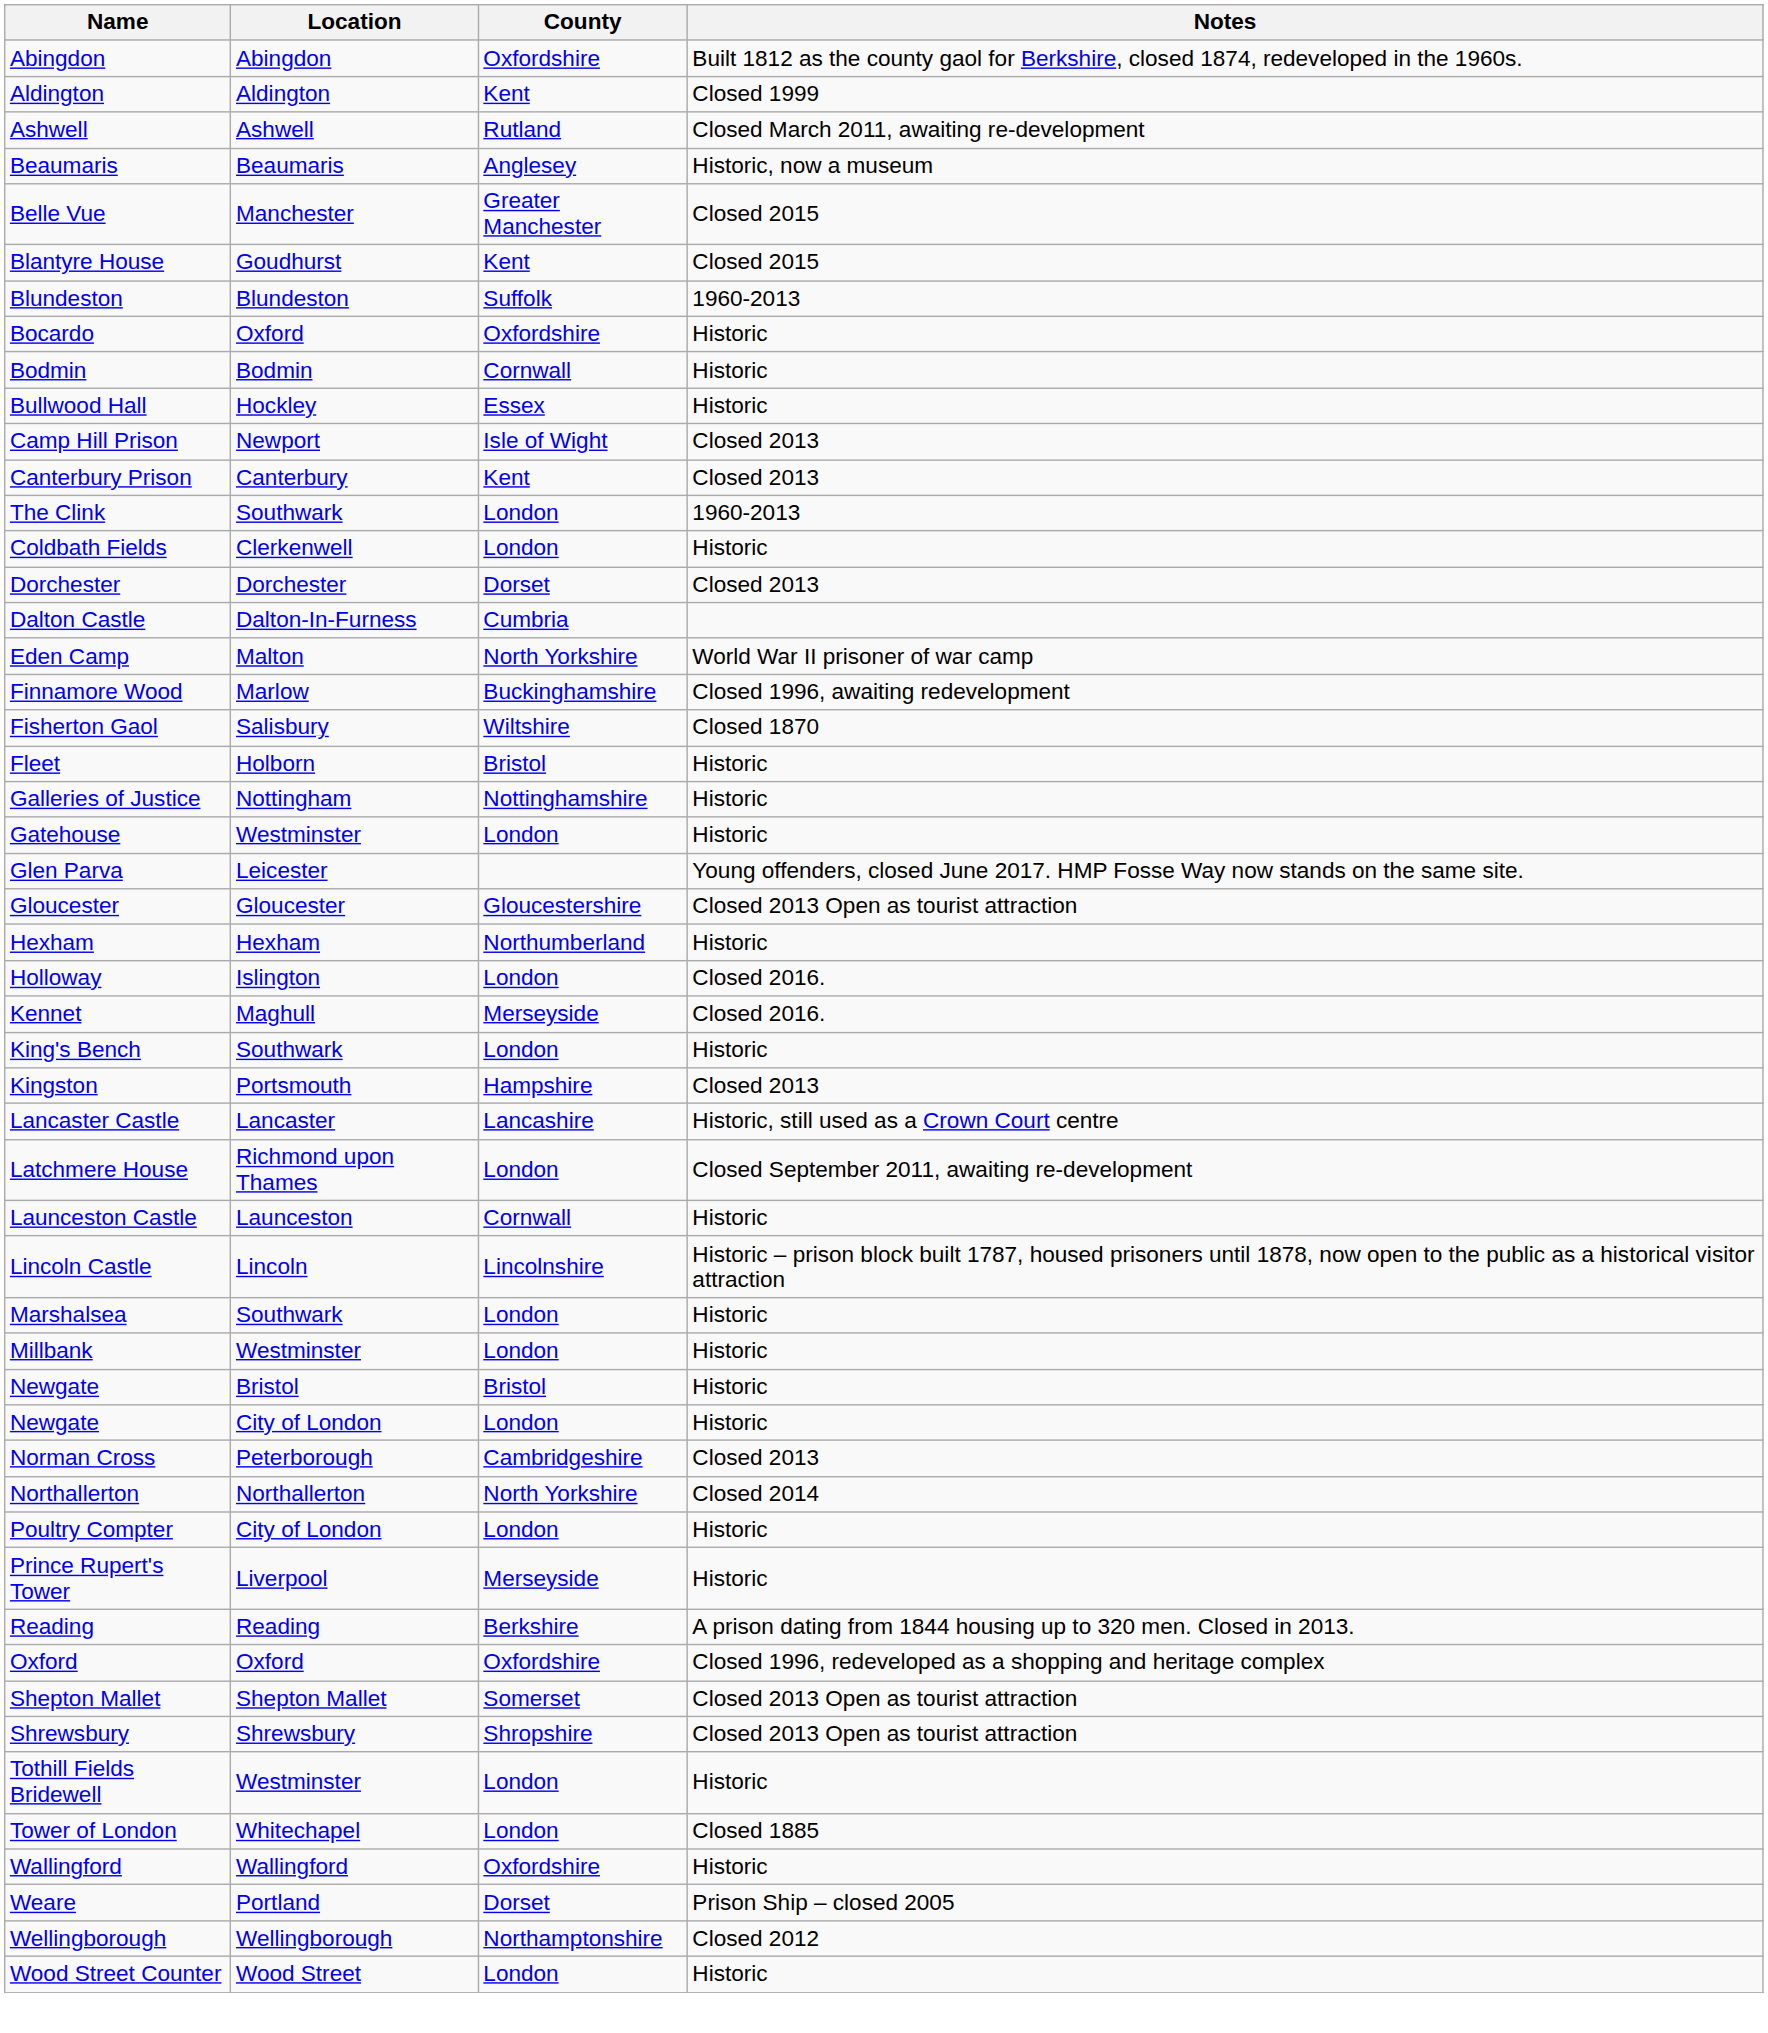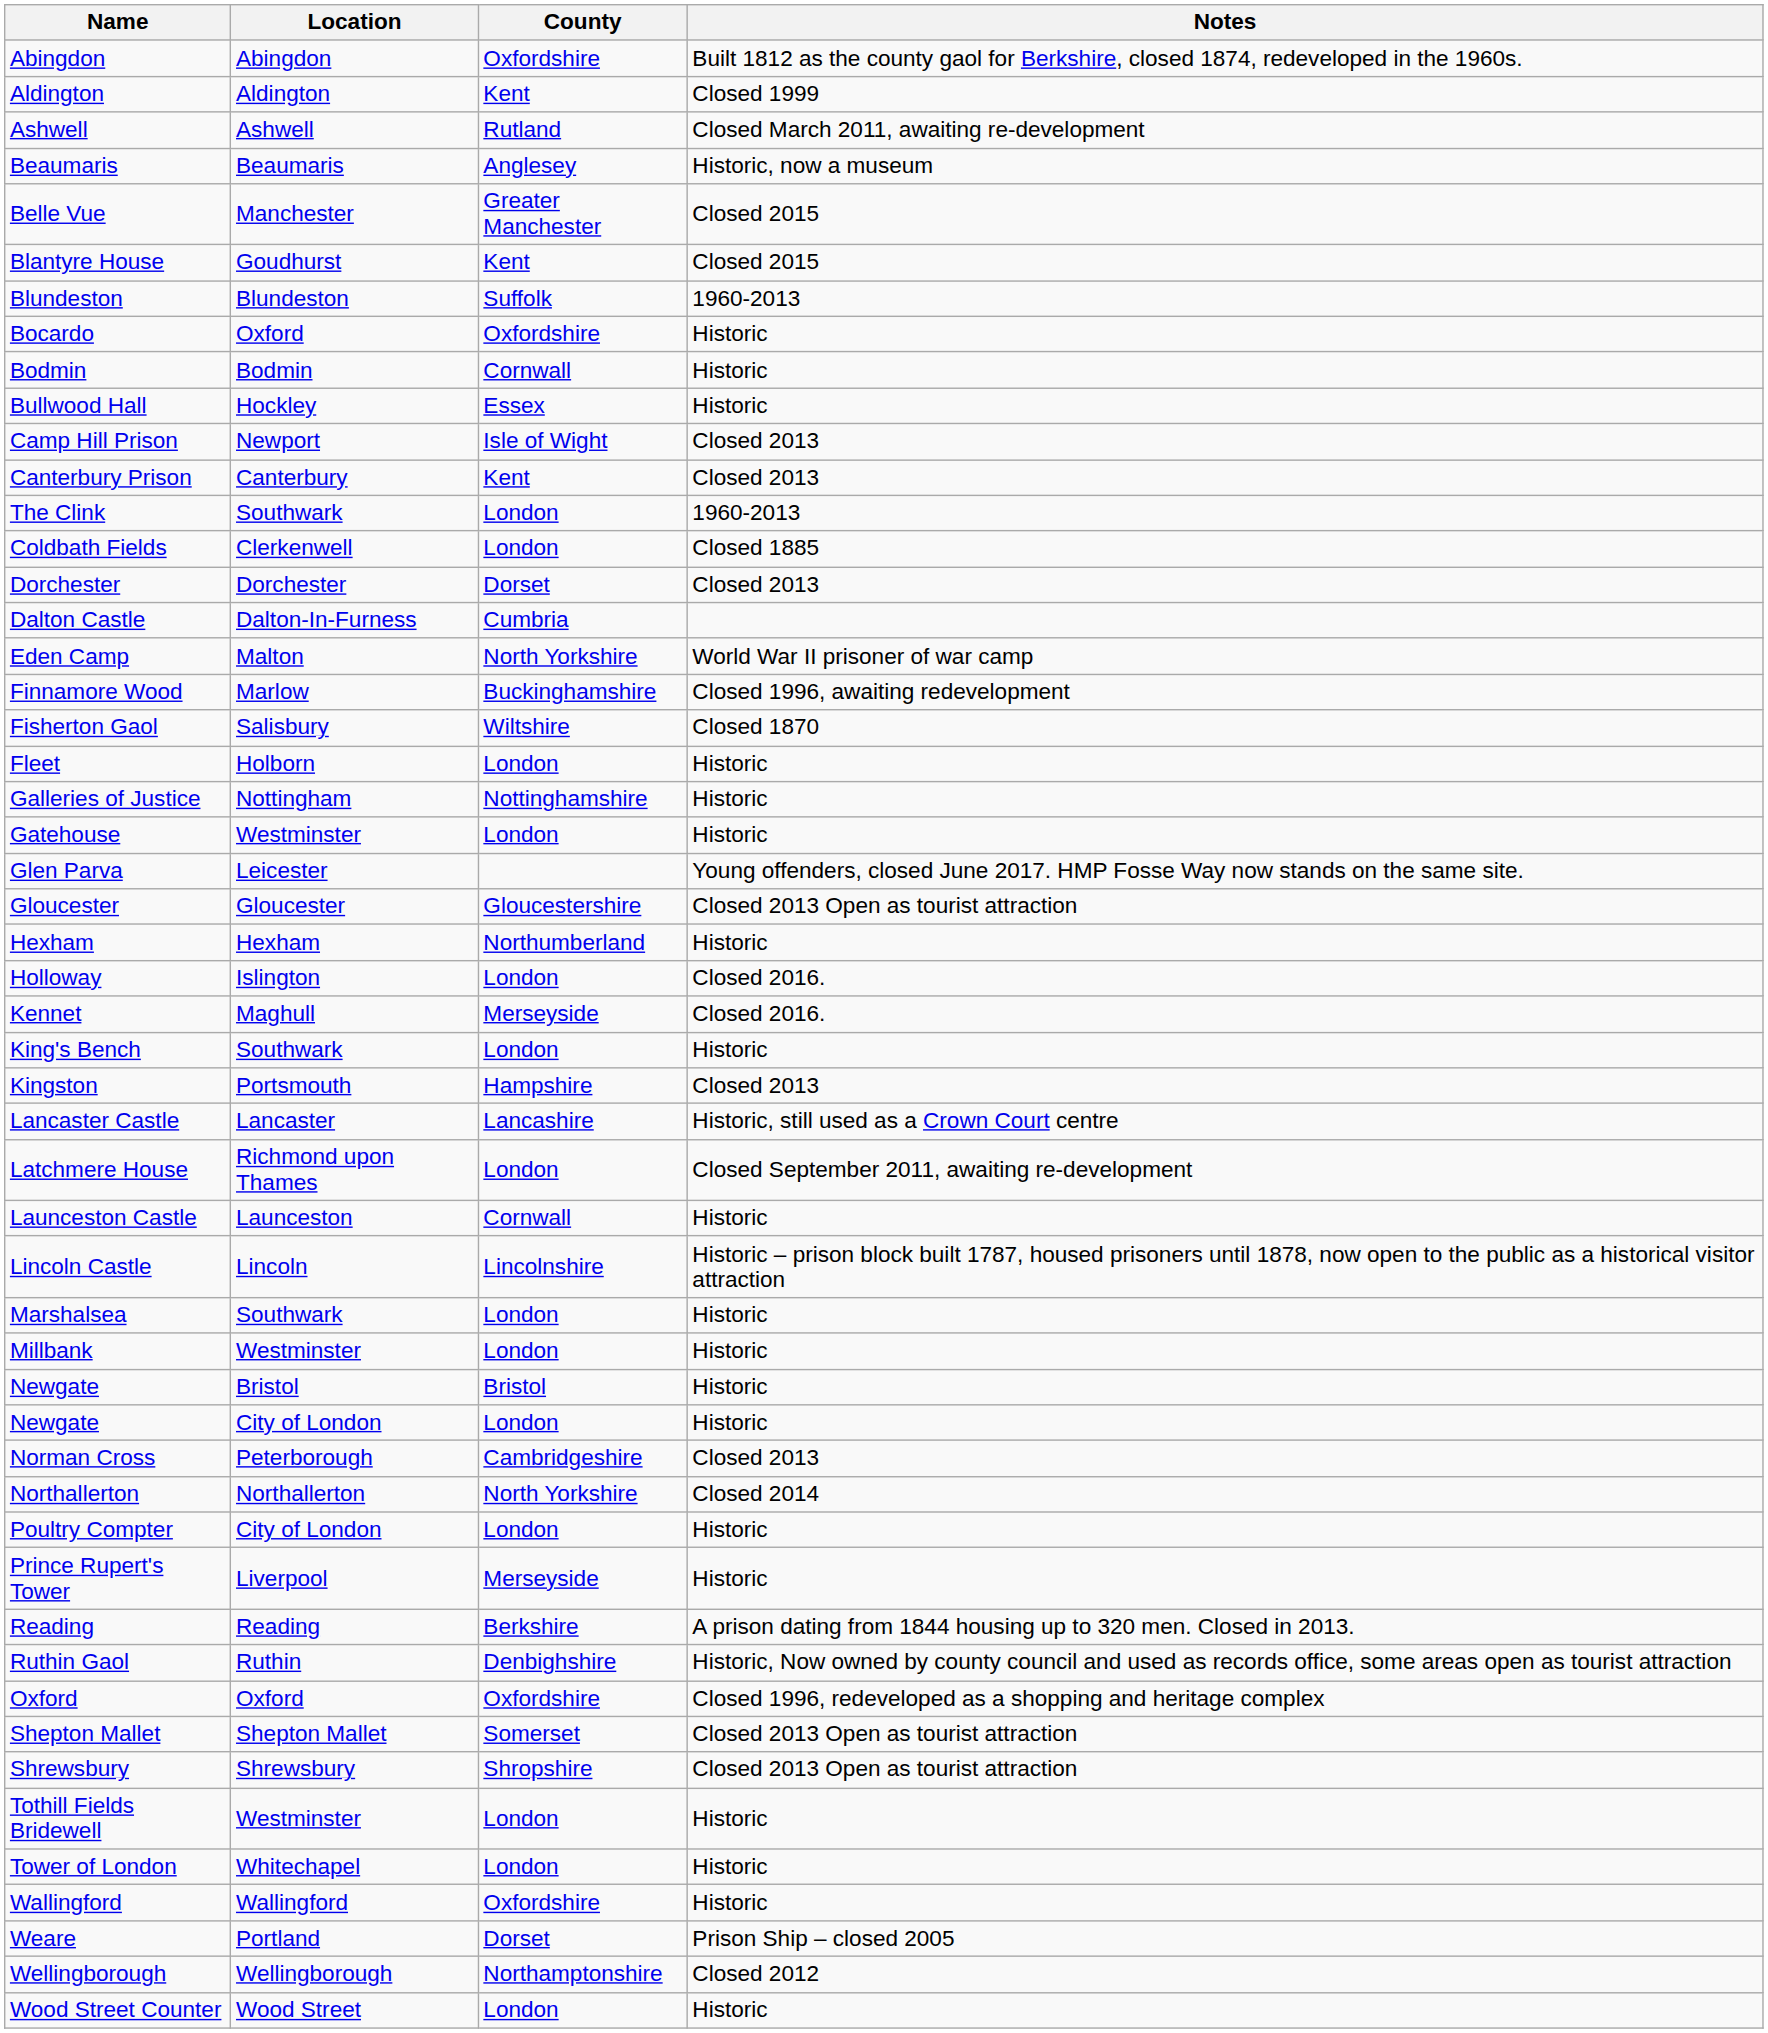 <table class="wikitable sortable">
 <tr>
 <th>Name</th>
 <th>Location</th>
 <th>County</th>
 <th>Notes</th>
 </tr>
 <tr>
 <td><a href='#'>Abingdon</a></td>
 <td><a href='#'>Abingdon</a></td>
 <td><a href='#'>Oxfordshire</a></td>
 <td>Built 1812 as the county gaol for <a href='#'>Berkshire</a>, closed 1874, redeveloped in the 1960s.</td>
 </tr>
 <tr>
 <td><a href='#'>Aldington</a></td>
 <td><a href='#'>Aldington</a></td>
 <td><a href='#'>Kent</a></td>
 <td>Closed 1999</td>
 </tr>
 <tr>
 <td><a href='#'>Ashwell</a></td>
 <td><a href='#'>Ashwell</a></td>
 <td><a href='#'>Rutland</a></td>
 <td>Closed March 2011, awaiting re-development</td>
 </tr>
 <tr>
 <td><a href='#'>Beaumaris</a></td>
 <td><a href='#'>Beaumaris</a></td>
 <td><a href='#'>Anglesey</a></td>
 <td>Historic, now a museum</td>
 </tr>
 <tr>
 <td><a href='#'>Belle Vue</a></td>
 <td><a href='#'>Manchester</a></td>
 <td><a href='#'>Greater Manchester</a></td>
 <td>Closed 2015</td>
 </tr>
 <tr>
 <td><a href='#'>Blantyre House</a></td>
 <td><a href='#'>Goudhurst</a></td>
 <td><a href='#'>Kent</a></td>
 <td>Closed 2015</td>
 </tr>
 <tr>
 <td><a href='#'>Blundeston</a></td>
 <td><a href='#'>Blundeston</a></td>
 <td><a href='#'>Suffolk</a></td>
 <td>1960-2013</td>
 </tr>
 <tr>
 <td><a href='#'>Bocardo</a></td>
 <td><a href='#'>Oxford</a></td>
 <td><a href='#'>Oxfordshire</a></td>
 <td>Historic</td>
 </tr>
 <tr>
 <td><a href='#'>Bodmin</a></td>
 <td><a href='#'>Bodmin</a></td>
 <td><a href='#'>Cornwall</a></td>
 <td>Historic</td>
 </tr>
 <tr>
 <td><a href='#'>Bullwood Hall</a></td>
 <td><a href='#'>Hockley</a></td>
 <td><a href='#'>Essex</a></td>
 <td>Historic</td>
 </tr>
 <tr>
 <td><a href='#'>Camp Hill Prison</a></td>
 <td><a href='#'>Newport</a></td>
 <td><a href='#'>Isle of Wight</a></td>
 <td>Closed 2013</td>
 </tr>
 <tr>
 <td><a href='#'>Canterbury Prison</a></td>
 <td><a href='#'>Canterbury</a></td>
 <td><a href='#'>Kent</a></td>
 <td>Closed 2013</td>
 </tr>
 <tr>
 <td><a href='#'>The Clink</a></td>
 <td><a href='#'>Southwark</a></td>
 <td><a href='#'>London</a></td>
 <td>1960-2013</td>
 </tr>
 <tr>
 <td><a href='#'>Coldbath Fields</a></td>
 <td><a href='#'>Clerkenwell</a></td>
 <td><a href='#'>London</a></td>
-<td>Historic</td>
+<td>Closed 1885</td>
 </tr>
 <tr>
 <td><a href='#'>Dorchester</a></td>
 <td><a href='#'>Dorchester</a></td>
 <td><a href='#'>Dorset</a></td>
 <td>Closed 2013</td>
 </tr>
 <tr>
 <td><a href='#'>Dalton Castle</a></td>
 <td><a href='#'>Dalton-In-Furness</a></td>
 <td><a href='#'>Cumbria</a></td>
 </tr>
 <tr>
 <td><a href='#'>Eden Camp</a></td>
 <td><a href='#'>Malton</a></td>
 <td><a href='#'>North Yorkshire</a></td>
 <td>World War II prisoner of war camp</td>
 </tr>
 <tr>
 <td><a href='#'>Finnamore Wood</a></td>
 <td><a href='#'>Marlow</a></td>
 <td><a href='#'>Buckinghamshire</a></td>
 <td>Closed 1996, awaiting redevelopment</td>
 </tr>
 <tr>
 <td><a href='#'>Fisherton Gaol</a></td>
 <td><a href='#'>Salisbury</a></td>
 <td><a href='#'>Wiltshire</a></td>
 <td>Closed 1870 </td>
 </tr>
 <tr>
 <td><a href='#'>Fleet</a></td>
 <td><a href='#'>Holborn</a></td>
-<td><a href='#'>Bristol</a></td>
+<td><a href='#'>London</a></td>
 <td>Historic</td>
 </tr>
 <tr>
 <td><a href='#'>Galleries of Justice</a></td>
 <td><a href='#'>Nottingham</a></td>
 <td><a href='#'>Nottinghamshire</a></td>
 <td>Historic</td>
 </tr>
 <tr>
 <td><a href='#'>Gatehouse</a></td>
 <td><a href='#'>Westminster</a></td>
 <td><a href='#'>London</a></td>
 <td>Historic</td>
 </tr>
 <tr>
 <td><a href='#'>Glen Parva</a></td>
 <td><a href='#'>Leicester</a></td>
 <td></td>
 <td>Young offenders, closed June 2017. HMP Fosse Way now stands on the same site.</td>
 </tr>
 <tr>
 <td><a href='#'>Gloucester</a></td>
 <td><a href='#'>Gloucester</a></td>
 <td><a href='#'>Gloucestershire</a></td>
 <td>Closed 2013 Open as tourist attraction</td>
 </tr>
 <tr>
 <td><a href='#'>Hexham</a></td>
 <td><a href='#'>Hexham</a></td>
 <td><a href='#'>Northumberland</a></td>
 <td>Historic</td>
 </tr>
 <tr>
 <td><a href='#'>Holloway</a></td>
 <td><a href='#'>Islington</a></td>
 <td><a href='#'>London</a></td>
 <td>Closed 2016.</td>
 </tr>
 <tr>
 <td><a href='#'>Kennet</a></td>
 <td><a href='#'>Maghull</a></td>
 <td><a href='#'>Merseyside</a></td>
 <td>Closed 2016.</td>
 </tr>
 <tr>
 <td><a href='#'>King's Bench</a></td>
 <td><a href='#'>Southwark</a></td>
 <td><a href='#'>London</a></td>
 <td>Historic</td>
 </tr>
 <tr>
 <td><a href='#'>Kingston</a></td>
 <td><a href='#'>Portsmouth</a></td>
 <td><a href='#'>Hampshire</a></td>
 <td>Closed 2013</td>
 </tr>
 <tr>
 <td><a href='#'>Lancaster Castle</a></td>
 <td><a href='#'>Lancaster</a></td>
 <td><a href='#'>Lancashire</a></td>
 <td>Historic, still used as a <a href='#'>Crown Court</a> centre</td>
 </tr>
 <tr>
 <td><a href='#'>Latchmere House</a></td>
 <td><a href='#'>Richmond upon Thames</a></td>
 <td><a href='#'>London</a></td>
 <td>Closed September 2011, awaiting re-development</td>
 </tr>
 <tr>
 <td><a href='#'>Launceston Castle</a></td>
 <td><a href='#'>Launceston</a></td>
 <td><a href='#'>Cornwall</a></td>
 <td>Historic</td>
 </tr>
 <tr>
 <td><a href='#'>Lincoln Castle</a></td>
 <td><a href='#'>Lincoln</a></td>
 <td><a href='#'>Lincolnshire</a></td>
 <td>Historic – prison block built 1787, housed prisoners until 1878, now open to the public as a historical visitor attraction</td>
 </tr>
 <tr>
 <td><a href='#'>Marshalsea</a></td>
 <td><a href='#'>Southwark</a></td>
 <td><a href='#'>London</a></td>
 <td>Historic</td>
 </tr>
 <tr>
 <td><a href='#'>Millbank</a></td>
 <td><a href='#'>Westminster</a></td>
 <td><a href='#'>London</a></td>
 <td>Historic</td>
 </tr>
 <tr>
 <td><a href='#'>Newgate</a></td>
 <td><a href='#'>Bristol</a></td>
 <td><a href='#'>Bristol</a></td>
 <td>Historic</td>
 </tr>
 <tr>
 <td><a href='#'>Newgate</a></td>
 <td><a href='#'>City of London</a></td>
 <td><a href='#'>London</a></td>
 <td>Historic</td>
 </tr>
 <tr>
 <td><a href='#'>Norman Cross</a></td>
 <td><a href='#'>Peterborough</a></td>
 <td><a href='#'>Cambridgeshire</a></td>
 <td>Closed 2013</td>
 </tr>
 <tr>
 <td><a href='#'>Northallerton</a></td>
 <td><a href='#'>Northallerton</a></td>
 <td><a href='#'>North Yorkshire</a></td>
 <td>Closed 2014</td>
 </tr>
 <tr>
 <td><a href='#'>Poultry Compter</a></td>
 <td><a href='#'>City of London</a></td>
 <td><a href='#'>London</a></td>
 <td>Historic</td>
 </tr>
 <tr>
 <td><a href='#'>Prince Rupert's Tower</a></td>
 <td><a href='#'>Liverpool</a></td>
 <td><a href='#'>Merseyside</a></td>
 <td>Historic</td>
 </tr>
 <tr>
 <td><a href='#'>Reading</a></td>
 <td><a href='#'>Reading</a></td>
 <td><a href='#'>Berkshire</a></td>
 <td>A prison dating from 1844 housing up to 320 men. Closed in 2013.</td>
 </tr>
 <tr>
+<td><a href='#'>Ruthin Gaol</a></td>
+<td><a href='#'>Ruthin</a></td>
+<td><a href='#'>Denbighshire</a></td>
+<td>Historic, Now owned by county council and used as records office, some areas open as tourist attraction</td>
+</tr>
+<tr>
 <td><a href='#'>Oxford</a></td>
 <td><a href='#'>Oxford</a></td>
 <td><a href='#'>Oxfordshire</a></td>
 <td>Closed 1996, redeveloped as a shopping and heritage complex</td>
 </tr>
 <tr>
 <td><a href='#'>Shepton Mallet</a></td>
 <td><a href='#'>Shepton Mallet</a></td>
 <td><a href='#'>Somerset</a></td>
 <td>Closed 2013 Open as tourist attraction</td>
 </tr>
 <tr>
 <td><a href='#'>Shrewsbury</a></td>
 <td><a href='#'>Shrewsbury</a></td>
 <td><a href='#'>Shropshire</a></td>
 <td>Closed 2013 Open as tourist attraction</td>
 </tr>
 <tr>
 <td><a href='#'>Tothill Fields Bridewell</a></td>
 <td><a href='#'>Westminster</a></td>
 <td><a href='#'>London</a></td>
 <td>Historic</td>
 </tr>
 <tr>
 <td><a href='#'>Tower of London</a></td>
 <td><a href='#'>Whitechapel</a></td>
 <td><a href='#'>London</a></td>
-<td>Closed 1885</td>
+<td>Historic</td>
 </tr>
 <tr>
 <td><a href='#'>Wallingford</a></td>
 <td><a href='#'>Wallingford</a></td>
 <td><a href='#'>Oxfordshire</a></td>
 <td>Historic</td>
 </tr>
 <tr>
 <td><a href='#'>Weare</a></td>
 <td><a href='#'>Portland</a></td>
 <td><a href='#'>Dorset</a></td>
 <td>Prison Ship – closed 2005</td>
 </tr>
 <tr>
 <td><a href='#'>Wellingborough</a></td>
 <td><a href='#'>Wellingborough</a></td>
 <td><a href='#'>Northamptonshire</a></td>
 <td>Closed 2012</td>
 </tr>
 <tr>
 <td><a href='#'>Wood Street Counter</a></td>
 <td><a href='#'>Wood Street</a></td>
 <td><a href='#'>London</a></td>
 <td>Historic</td>
 </tr>
 </table>
